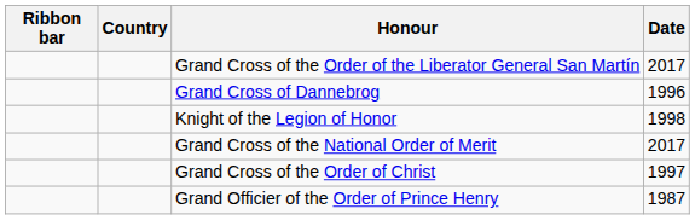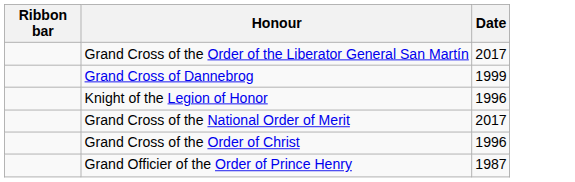 <table class="wikitable">
 <tr>
 <th style="width:80px;">Ribbon bar</th>
-<th>Country</th>
 <th>Honour</th>
 <th>Date</th>
 </tr>
 <tr>
-<td></td>
 <td></td>
 <td>Grand Cross of the <a href='#'>Order of the Liberator General San Martín</a></td>
 <td>2017</td>
 </tr>
 <tr>
 <td></td>
+<td><a href='#'>Grand Cross of Dannebrog</a></td>
+<td>1999</td>
+</tr>
+<tr>
 <td></td>
-<td><a href='#'>Grand Cross of Dannebrog</a></td>
+<td>Knight of the <a href='#'>Legion of Honor</a></td>
 <td>1996</td>
 </tr>
 <tr>
-<td></td>
-<td></td>
-<td>Knight of the <a href='#'>Legion of Honor</a></td>
-<td>1998</td>
-</tr>
-<tr>
-<td></td>
 <td></td>
 <td>Grand Cross of the <a href='#'>National Order of Merit</a></td>
 <td>2017</td>
 </tr>
 <tr>
 <td></td>
-<td></td>
 <td>Grand Cross of the <a href='#'>Order of Christ</a></td>
-<td>1997</td>
+<td>1996</td>
 </tr>
 <tr>
-<td></td>
 <td></td>
 <td>Grand Officier of the <a href='#'>Order of Prince Henry</a></td>
 <td>1987</td>
 </tr>
 </table>
